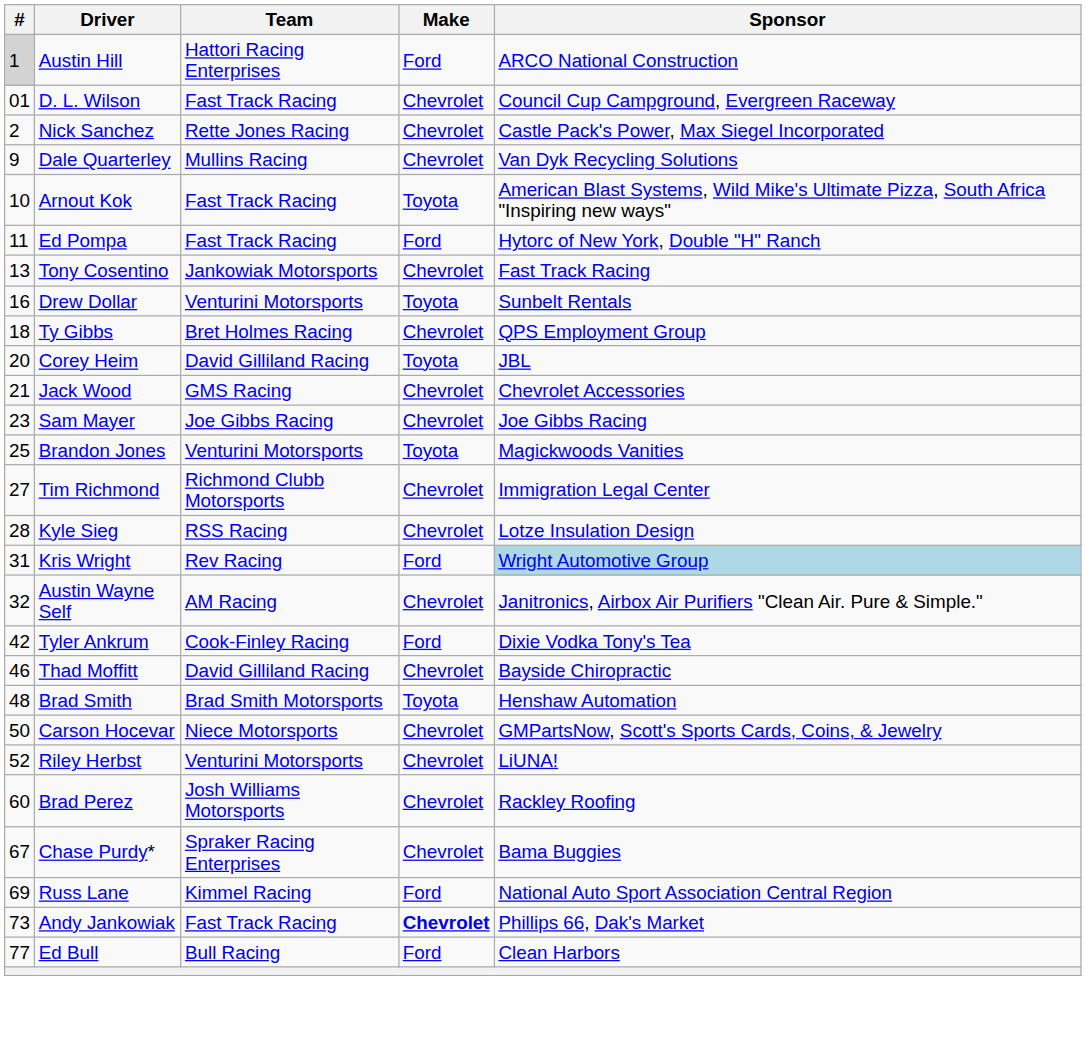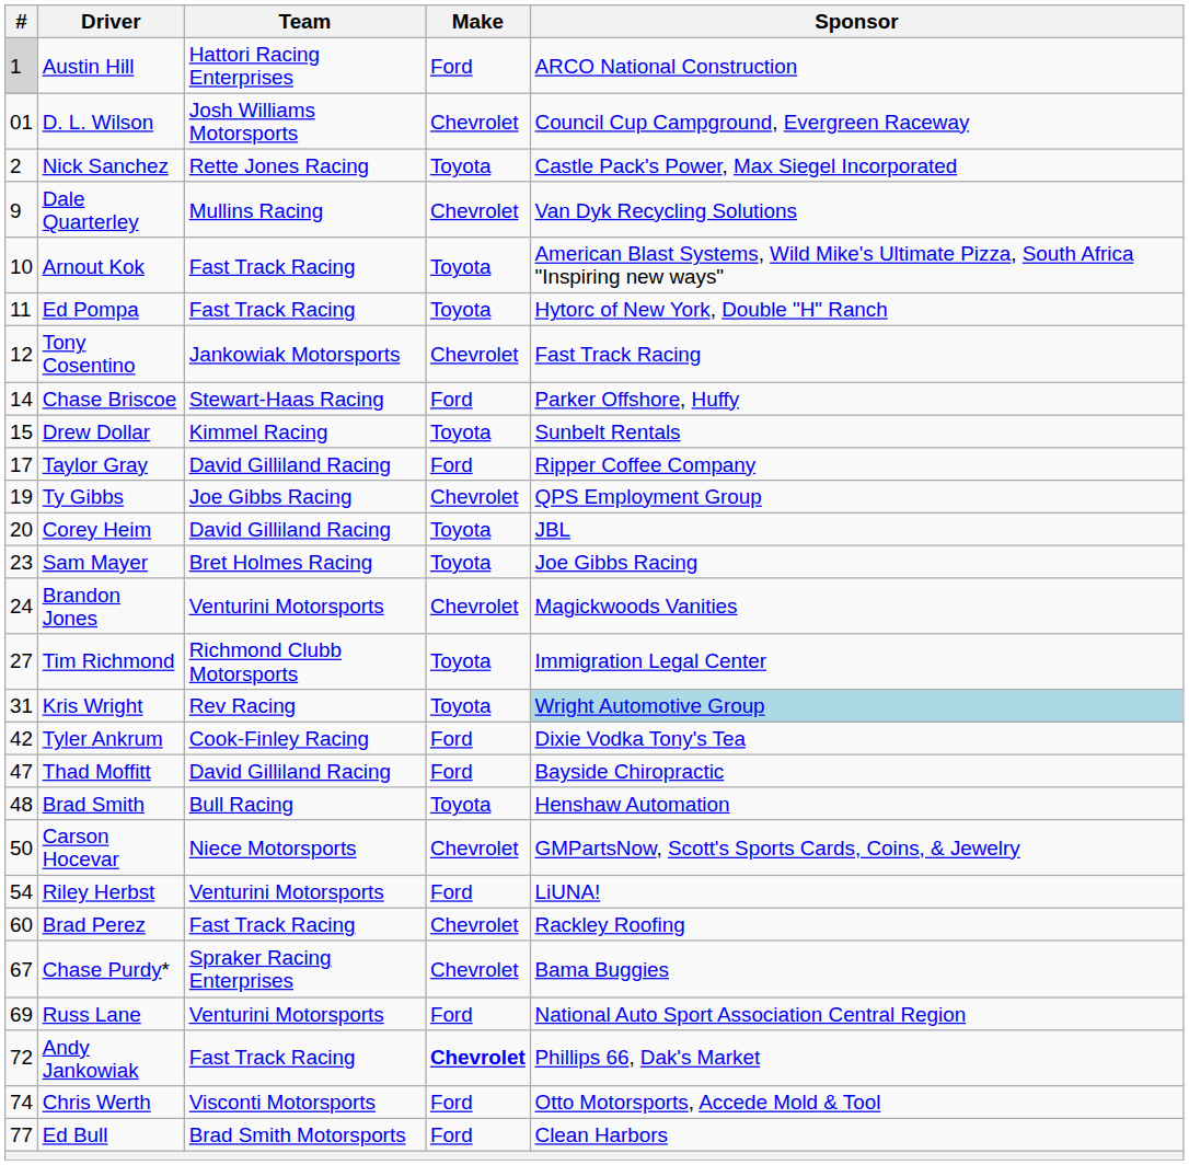 <table class="wikitable" style="font-size:95%">
 <tr>
 <th>#</th>
 <th>Driver</th>
 <th>Team</th>
 <th>Make</th>
 <th>Sponsor</th>
 </tr>
 <tr>
 <td style="background: lightgrey;">1</td>
 <td><a href='#'>Austin Hill</a></td>
 <td><a href='#'>Hattori Racing Enterprises</a></td>
 <td><a href='#'>Ford</a></td>
 <td><a href='#'>ARCO National Construction</a></td>
 </tr>
 <tr>
 <td>01</td>
 <td><a href='#'>D. L. Wilson</a></td>
-<td><a href='#'>Fast Track Racing</a></td>
+<td><a href='#'>Josh Williams Motorsports</a></td>
 <td><a href='#'>Chevrolet</a></td>
 <td><a href='#'>Council Cup Campground</a>, <a href='#'>Evergreen Raceway</a></td>
 </tr>
 <tr>
 <td>2</td>
 <td><a href='#'>Nick Sanchez</a></td>
 <td><a href='#'>Rette Jones Racing</a></td>
-<td><a href='#'>Chevrolet</a></td>
+<td><a href='#'>Toyota</a></td>
 <td><a href='#'>Castle Pack's Power</a>, <a href='#'>Max Siegel Incorporated</a></td>
 </tr>
 <tr>
 <td>9</td>
 <td><a href='#'>Dale Quarterley</a></td>
 <td><a href='#'>Mullins Racing</a></td>
 <td><a href='#'>Chevrolet</a></td>
 <td><a href='#'>Van Dyk Recycling Solutions</a></td>
 </tr>
 <tr>
 <td>10</td>
 <td><a href='#'>Arnout Kok</a></td>
 <td><a href='#'>Fast Track Racing</a></td>
 <td><a href='#'>Toyota</a></td>
 <td><a href='#'>American Blast Systems</a>, <a href='#'>Wild Mike's Ultimate Pizza</a>, <a href='#'>South Africa</a> "Inspiring new ways"</td>
 </tr>
 <tr>
 <td>11</td>
 <td><a href='#'>Ed Pompa</a></td>
 <td><a href='#'>Fast Track Racing</a></td>
-<td><a href='#'>Ford</a></td>
+<td><a href='#'>Toyota</a></td>
 <td><a href='#'>Hytorc of New York</a>, <a href='#'>Double "H" Ranch</a></td>
 </tr>
 <tr>
-<td>13</td>
+<td>12</td>
 <td><a href='#'>Tony Cosentino</a></td>
 <td><a href='#'>Jankowiak Motorsports</a></td>
 <td><a href='#'>Chevrolet</a></td>
 <td><a href='#'>Fast Track Racing</a></td>
 </tr>
 <tr>
-<td>16</td>
+<td>14</td>
+<td><a href='#'>Chase Briscoe</a></td>
+<td><a href='#'>Stewart-Haas Racing</a></td>
+<td><a href='#'>Ford</a></td>
+<td><a href='#'>Parker Offshore</a>, <a href='#'>Huffy</a></td>
+</tr>
+<tr>
+<td>15</td>
 <td><a href='#'>Drew Dollar</a></td>
-<td><a href='#'>Venturini Motorsports</a></td>
+<td><a href='#'>Kimmel Racing</a></td>
 <td><a href='#'>Toyota</a></td>
 <td><a href='#'>Sunbelt Rentals</a></td>
 </tr>
 <tr>
-<td>18</td>
+<td>17</td>
+<td><a href='#'>Taylor Gray</a></td>
+<td><a href='#'>David Gilliland Racing</a></td>
+<td><a href='#'>Ford</a></td>
+<td><a href='#'>Ripper Coffee Company</a></td>
+</tr>
+<tr>
+<td>19</td>
 <td><a href='#'>Ty Gibbs</a></td>
-<td><a href='#'>Bret Holmes Racing</a></td>
+<td><a href='#'>Joe Gibbs Racing</a></td>
 <td><a href='#'>Chevrolet</a></td>
 <td><a href='#'>QPS Employment Group</a></td>
 </tr>
 <tr>
 <td>20</td>
 <td><a href='#'>Corey Heim</a></td>
 <td><a href='#'>David Gilliland Racing</a></td>
 <td><a href='#'>Toyota</a></td>
 <td><a href='#'>JBL</a></td>
 </tr>
 <tr>
-<td>21</td>
-<td><a href='#'>Jack Wood</a></td>
-<td><a href='#'>GMS Racing</a></td>
-<td><a href='#'>Chevrolet</a></td>
-<td><a href='#'>Chevrolet Accessories</a></td>
-</tr>
-<tr>
 <td>23</td>
 <td><a href='#'>Sam Mayer</a></td>
-<td><a href='#'>Joe Gibbs Racing</a></td>
-<td><a href='#'>Chevrolet</a></td>
+<td><a href='#'>Bret Holmes Racing</a></td>
+<td><a href='#'>Toyota</a></td>
 <td><a href='#'>Joe Gibbs Racing</a></td>
 </tr>
 <tr>
-<td>25</td>
+<td>24</td>
 <td><a href='#'>Brandon Jones</a></td>
 <td><a href='#'>Venturini Motorsports</a></td>
-<td><a href='#'>Toyota</a></td>
+<td><a href='#'>Chevrolet</a></td>
 <td><a href='#'>Magickwoods Vanities</a></td>
 </tr>
 <tr>
 <td>27</td>
 <td><a href='#'>Tim Richmond</a></td>
 <td><a href='#'>Richmond Clubb Motorsports</a></td>
-<td><a href='#'>Chevrolet</a></td>
+<td><a href='#'>Toyota</a></td>
 <td><a href='#'>Immigration Legal Center</a></td>
-</tr>
-<tr>
-<td>28</td>
-<td><a href='#'>Kyle Sieg</a></td>
-<td><a href='#'>RSS Racing</a></td>
-<td><a href='#'>Chevrolet</a></td>
-<td><a href='#'>Lotze Insulation Design</a></td>
 </tr>
 <tr>
 <td>31</td>
 <td><a href='#'>Kris Wright</a></td>
 <td><a href='#'>Rev Racing</a></td>
-<td><a href='#'>Ford</a></td>
+<td><a href='#'>Toyota</a></td>
 <td style="background: lightblue;"><a href='#'>Wright Automotive Group</a></td>
-</tr>
-<tr>
-<td>32</td>
-<td><a href='#'>Austin Wayne Self</a></td>
-<td><a href='#'>AM Racing</a></td>
-<td><a href='#'>Chevrolet</a></td>
-<td><a href='#'>Janitronics</a>, <a href='#'>Airbox Air Purifiers</a> "Clean Air. Pure & Simple."</td>
 </tr>
 <tr>
 <td>42</td>
 <td><a href='#'>Tyler Ankrum</a></td>
 <td><a href='#'>Cook-Finley Racing</a></td>
 <td><a href='#'>Ford</a></td>
 <td><a href='#'>Dixie Vodka Tony's Tea</a></td>
 </tr>
 <tr>
-<td>46</td>
+<td>47</td>
 <td><a href='#'>Thad Moffitt</a></td>
 <td><a href='#'>David Gilliland Racing</a></td>
-<td><a href='#'>Chevrolet</a></td>
+<td><a href='#'>Ford</a></td>
 <td><a href='#'>Bayside Chiropractic</a></td>
 </tr>
 <tr>
 <td>48</td>
 <td><a href='#'>Brad Smith</a></td>
-<td><a href='#'>Brad Smith Motorsports</a></td>
+<td><a href='#'>Bull Racing</a></td>
 <td><a href='#'>Toyota</a></td>
 <td><a href='#'>Henshaw Automation</a></td>
 </tr>
 <tr>
 <td>50</td>
 <td><a href='#'>Carson Hocevar</a></td>
 <td><a href='#'>Niece Motorsports</a></td>
 <td><a href='#'>Chevrolet</a></td>
 <td><a href='#'>GMPartsNow</a>, <a href='#'>Scott's Sports Cards, Coins, & Jewelry</a></td>
 </tr>
 <tr>
-<td>52</td>
+<td>54</td>
 <td><a href='#'>Riley Herbst</a></td>
 <td><a href='#'>Venturini Motorsports</a></td>
-<td><a href='#'>Chevrolet</a></td>
+<td><a href='#'>Ford</a></td>
 <td><a href='#'>LiUNA!</a></td>
 </tr>
 <tr>
 <td>60</td>
 <td><a href='#'>Brad Perez</a></td>
-<td><a href='#'>Josh Williams Motorsports</a></td>
+<td><a href='#'>Fast Track Racing</a></td>
 <td><a href='#'>Chevrolet</a></td>
 <td><a href='#'>Rackley Roofing</a></td>
 </tr>
 <tr>
 <td>67</td>
 <td><a href='#'>Chase Purdy</a>*</td>
 <td><a href='#'>Spraker Racing Enterprises</a></td>
 <td><a href='#'>Chevrolet</a></td>
 <td><a href='#'>Bama Buggies</a></td>
 </tr>
 <tr>
 <td>69</td>
 <td><a href='#'>Russ Lane</a></td>
-<td><a href='#'>Kimmel Racing</a></td>
+<td><a href='#'>Venturini Motorsports</a></td>
 <td><a href='#'>Ford</a></td>
 <td><a href='#'>National Auto Sport Association Central Region</a></td>
 </tr>
 <tr>
-<td>73</td>
+<td>72</td>
 <td><a href='#'>Andy Jankowiak</a></td>
 <td><a href='#'>Fast Track Racing</a></td>
 <td><strong><a href='#'>Chevrolet</a></strong></td>
 <td><a href='#'>Phillips 66</a>, <a href='#'>Dak's Market</a></td>
 </tr>
 <tr>
+<td>74</td>
+<td><a href='#'>Chris Werth</a></td>
+<td><a href='#'>Visconti Motorsports</a></td>
+<td><a href='#'>Ford</a></td>
+<td><a href='#'>Otto Motorsports</a>, <a href='#'>Accede Mold & Tool</a></td>
+</tr>
+<tr>
 <td>77</td>
 <td><a href='#'>Ed Bull</a></td>
-<td><a href='#'>Bull Racing</a></td>
+<td><a href='#'>Brad Smith Motorsports</a></td>
 <td><a href='#'>Ford</a></td>
 <td><a href='#'>Clean Harbors</a></td>
 </tr>
 <tr>
 <th colspan="5"></th>
 </tr>
 </table>
